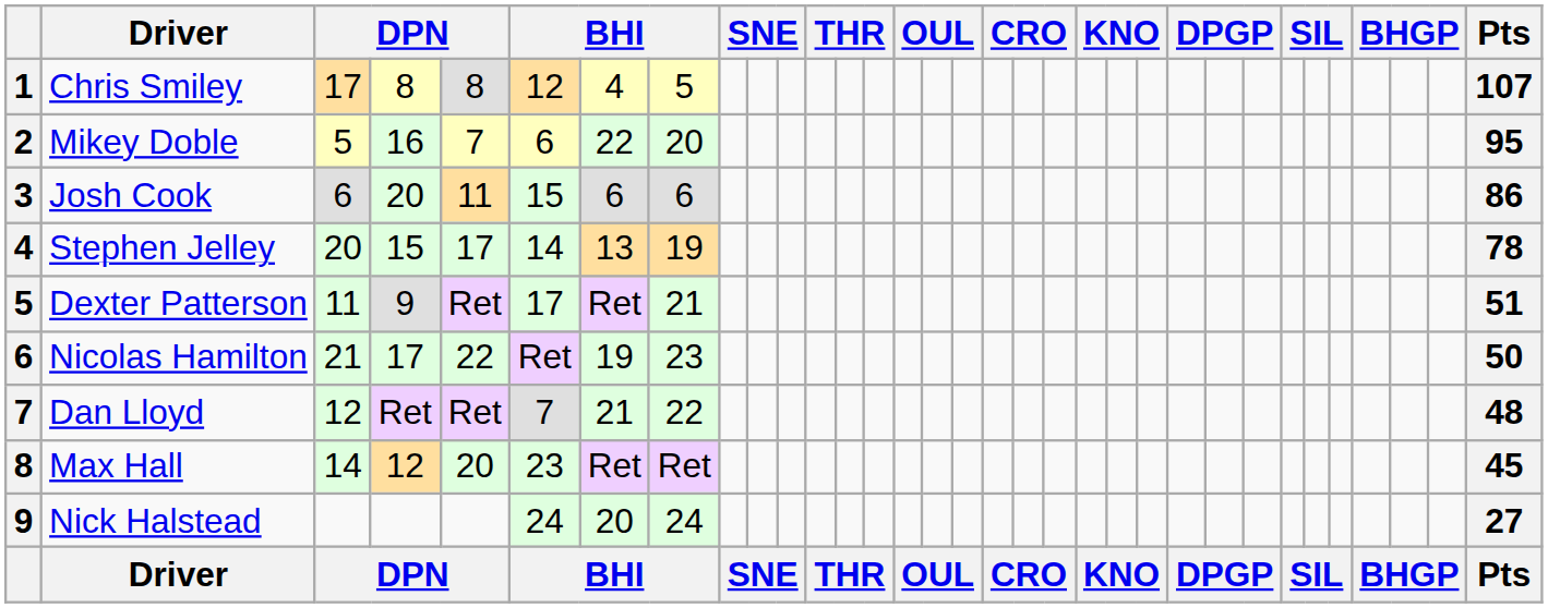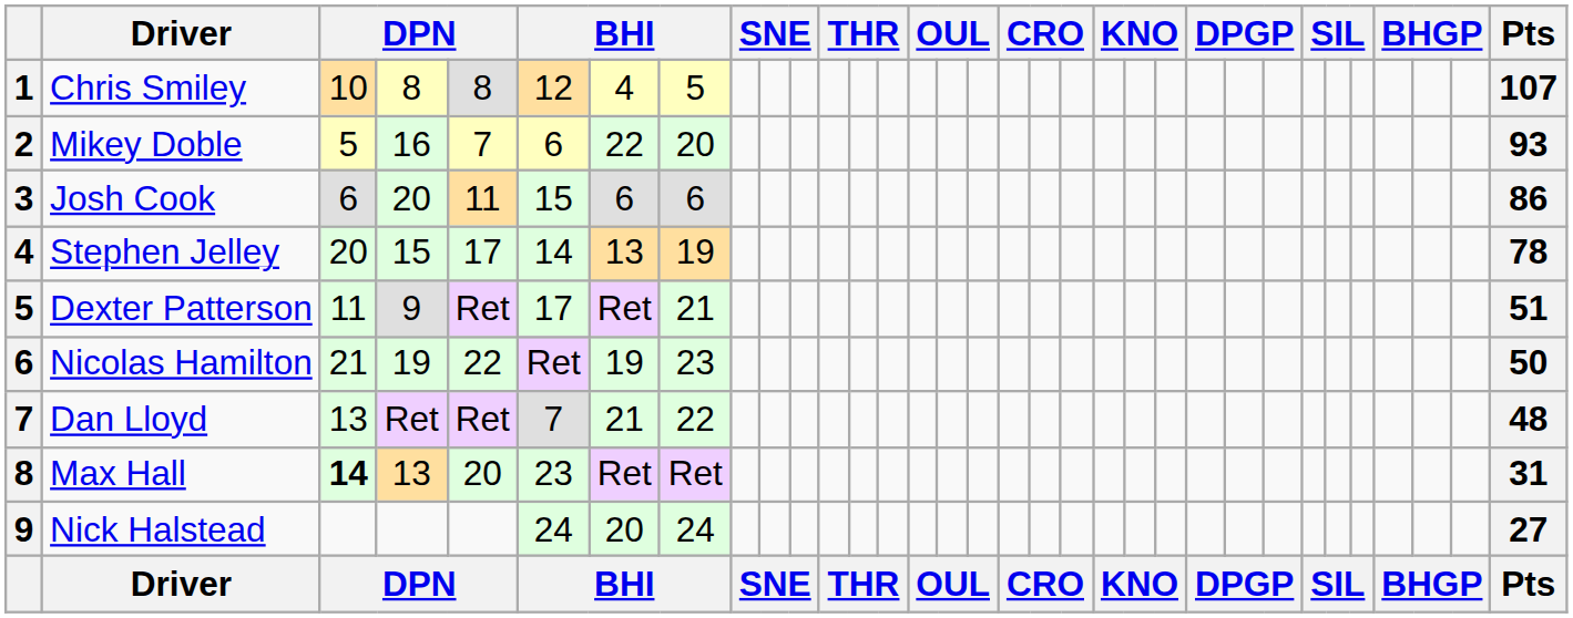 <table class="wikitable" style="font-size: 85%; text-align: center;">
 <tr valign="top">
 <th valign="middle"></th>
 <th valign="middle">Driver</th>
 <th colspan="3"><a href='#'>DPN</a></th>
 <th colspan="3"><a href='#'>BHI</a></th>
 <th colspan="3"><a href='#'>SNE</a></th>
 <th colspan="3"><a href='#'>THR</a></th>
 <th colspan="3"><a href='#'>OUL</a></th>
 <th colspan="3"><a href='#'>CRO</a></th>
 <th colspan="3"><a href='#'>KNO</a></th>
 <th colspan="3"><a href='#'>DPGP</a></th>
 <th colspan="3"><a href='#'>SIL</a></th>
 <th colspan="3"><a href='#'>BHGP</a></th>
 <th valign="middle">Pts</th>
 </tr>
 <tr>
 <th>1</th>
 <td align="left"> <a href='#'>Chris Smiley</a></td>
-<td style="background:#ffdf9f;">17</td>
+<td style="background:#ffdf9f;">10</td>
 <td style="background:#ffffbf;">8</td>
 <td style="background:#dfdfdf;">8</td>
 <td style="background:#ffdf9f;">12</td>
 <td style="background:#ffffbf;">4</td>
 <td style="background:#ffffbf;">5</td>
 <td style="background:#"></td>
 <td style="background:#"></td>
 <td style="background:#"></td>
 <td style="background:#"></td>
 <td style="background:#"></td>
 <td style="background:#"></td>
 <td style="background:#"></td>
 <td style="background:#"></td>
 <td style="background:#"></td>
 <td style="background:#"></td>
 <td style="background:#"></td>
 <td style="background:#"></td>
 <td style="background:#"></td>
 <td style="background:#"></td>
 <td style="background:#"></td>
 <td style="background:#"></td>
 <td style="background:#"></td>
 <td style="background:#"></td>
 <td style="background:#"></td>
 <td style="background:#"></td>
 <td style="background:#"></td>
 <td style="background:#"></td>
 <td style="background:#"></td>
 <td style="background:#"></td>
 <th>107</th>
 </tr>
 <tr>
 <th>2</th>
 <td align="left"> <a href='#'>Mikey Doble</a></td>
 <td style="background:#ffffbf;">5</td>
 <td style="background:#dfffdf;">16</td>
 <td style="background:#ffffbf;">7</td>
 <td style="background:#ffffbf;">6</td>
 <td style="background:#dfffdf;">22</td>
 <td style="background:#dfffdf;">20</td>
 <td style="background:#"></td>
 <td style="background:#"></td>
 <td style="background:#"></td>
 <td style="background:#"></td>
 <td style="background:#"></td>
 <td style="background:#"></td>
 <td style="background:#"></td>
 <td style="background:#"></td>
 <td style="background:#"></td>
 <td style="background:#"></td>
 <td style="background:#"></td>
 <td style="background:#"></td>
 <td style="background:#"></td>
 <td style="background:#"></td>
 <td style="background:#"></td>
 <td style="background:#"></td>
 <td style="background:#"></td>
 <td style="background:#"></td>
 <td style="background:#"></td>
 <td style="background:#"></td>
 <td style="background:#"></td>
 <td style="background:#"></td>
 <td style="background:#"></td>
 <td style="background:#"></td>
-<th>95</th>
+<th>93</th>
 </tr>
 <tr>
 <th>3</th>
 <td align="left"> <a href='#'>Josh Cook</a></td>
 <td style="background:#dfdfdf;">6</td>
 <td style="background:#dfffdf;">20</td>
 <td style="background:#ffdf9f;">11</td>
 <td style="background:#dfffdf;">15</td>
 <td style="background:#dfdfdf;">6</td>
 <td style="background:#dfdfdf;">6</td>
 <td style="background:#"></td>
 <td style="background:#"></td>
 <td style="background:#"></td>
 <td style="background:#"></td>
 <td style="background:#"></td>
 <td style="background:#"></td>
 <td style="background:#"></td>
 <td style="background:#"></td>
 <td style="background:#"></td>
 <td style="background:#"></td>
 <td style="background:#"></td>
 <td style="background:#"></td>
 <td style="background:#"></td>
 <td style="background:#"></td>
 <td style="background:#"></td>
 <td style="background:#"></td>
 <td style="background:#"></td>
 <td style="background:#"></td>
 <td style="background:#"></td>
 <td style="background:#"></td>
 <td style="background:#"></td>
 <td style="background:#"></td>
 <td style="background:#"></td>
 <td style="background:#"></td>
 <th>86</th>
 </tr>
 <tr>
 <th>4</th>
 <td align="left"> <a href='#'>Stephen Jelley</a></td>
 <td style="background:#dfffdf;">20</td>
 <td style="background:#dfffdf;">15</td>
 <td style="background:#dfffdf;">17</td>
 <td style="background:#dfffdf;">14</td>
 <td style="background:#ffdf9f;">13</td>
 <td style="background:#ffdf9f;">19</td>
 <td style="background:#"></td>
 <td style="background:#"></td>
 <td style="background:#"></td>
 <td style="background:#"></td>
 <td style="background:#"></td>
 <td style="background:#"></td>
 <td style="background:#"></td>
 <td style="background:#"></td>
 <td style="background:#"></td>
 <td style="background:#"></td>
 <td style="background:#"></td>
 <td style="background:#"></td>
 <td style="background:#"></td>
 <td style="background:#"></td>
 <td style="background:#"></td>
 <td style="background:#"></td>
 <td style="background:#"></td>
 <td style="background:#"></td>
 <td style="background:#"></td>
 <td style="background:#"></td>
 <td style="background:#"></td>
 <td style="background:#"></td>
 <td style="background:#"></td>
 <td style="background:#"></td>
 <th>78</th>
 </tr>
 <tr>
 <th>5</th>
 <td align="left"> <a href='#'>Dexter Patterson</a></td>
 <td style="background:#dfffdf;">11</td>
 <td style="background:#dfdfdf;">9</td>
 <td style="background:#efcfff;">Ret</td>
 <td style="background:#dfffdf;">17</td>
 <td style="background:#efcfff">Ret</td>
 <td style="background:#dfffdf;">21</td>
 <td style="background:#"></td>
 <td style="background:#"></td>
 <td style="background:#"></td>
 <td style="background:#"></td>
 <td style="background:#"></td>
 <td style="background:#"></td>
 <td style="background:#"></td>
 <td style="background:#"></td>
 <td style="background:#"></td>
 <td style="background:#"></td>
 <td style="background:#"></td>
 <td style="background:#"></td>
 <td style="background:#"></td>
 <td style="background:#"></td>
 <td style="background:#"></td>
 <td style="background:#"></td>
 <td style="background:#"></td>
 <td style="background:#"></td>
 <td style="background:#"></td>
 <td style="background:#"></td>
 <td style="background:#"></td>
 <td style="background:#"></td>
 <td style="background:#"></td>
 <td style="background:#"></td>
 <th>51</th>
 </tr>
 <tr>
 <th>6</th>
 <td align="left"> <a href='#'>Nicolas Hamilton</a></td>
 <td style="background:#dfffdf;">21</td>
-<td style="background:#dfffdf;">17</td>
+<td style="background:#dfffdf;">19</td>
 <td style="background:#dfffdf;">22</td>
 <td style="background:#efcfff">Ret</td>
 <td style="background:#dfffdf;">19</td>
 <td style="background:#dfffdf;">23</td>
 <td style="background:#"></td>
 <td style="background:#"></td>
 <td style="background:#"></td>
 <td style="background:#"></td>
 <td style="background:#"></td>
 <td style="background:#"></td>
 <td style="background:#"></td>
 <td style="background:#"></td>
 <td style="background:#"></td>
 <td style="background:#"></td>
 <td style="background:#"></td>
 <td style="background:#"></td>
 <td style="background:#"></td>
 <td style="background:#"></td>
 <td style="background:#"></td>
 <td style="background:#"></td>
 <td style="background:#"></td>
 <td style="background:#"></td>
 <td style="background:#"></td>
 <td style="background:#"></td>
 <td style="background:#"></td>
 <td style="background:#"></td>
 <td style="background:#"></td>
 <td style="background:#"></td>
 <th>50</th>
 </tr>
 <tr>
 <th>7</th>
 <td align="left"> <a href='#'>Dan Lloyd</a></td>
-<td style="background:#dfffdf;">12</td>
+<td style="background:#dfffdf;">13</td>
 <td style="background:#efcfff;">Ret</td>
 <td style="background:#efcfff;">Ret</td>
 <td style="background:#dfdfdf;">7</td>
 <td style="background:#dfffdf;">21</td>
 <td style="background:#dfffdf;">22</td>
 <td style="background:#"></td>
 <td style="background:#"></td>
 <td style="background:#"></td>
 <td style="background:#"></td>
 <td style="background:#"></td>
 <td style="background:#"></td>
 <td style="background:#"></td>
 <td style="background:#"></td>
 <td style="background:#"></td>
 <td style="background:#"></td>
 <td style="background:#"></td>
 <td style="background:#"></td>
 <td style="background:#"></td>
 <td style="background:#"></td>
 <td style="background:#"></td>
 <td style="background:#"></td>
 <td style="background:#"></td>
 <td style="background:#"></td>
 <td style="background:#"></td>
 <td style="background:#"></td>
 <td style="background:#"></td>
 <td style="background:#"></td>
 <td style="background:#"></td>
 <td style="background:#"></td>
 <th>48</th>
 </tr>
 <tr>
 <th>8</th>
 <td align="left"> <a href='#'>Max Hall</a></td>
-<td style="background:#dfffdf;">14</td>
-<td style="background:#ffdf9f;">12</td>
+<td style="background:#dfffdf;"><strong>14</strong></td>
+<td style="background:#ffdf9f;">13</td>
 <td style="background:#dfffdf;">20</td>
 <td style="background:#dfffdf;">23</td>
 <td style="background:#efcfff">Ret</td>
 <td style="background:#efcfff">Ret</td>
 <td style="background:#"></td>
 <td style="background:#"></td>
 <td style="background:#"></td>
 <td style="background:#"></td>
 <td style="background:#"></td>
 <td style="background:#"></td>
 <td style="background:#"></td>
 <td style="background:#"></td>
 <td style="background:#"></td>
 <td style="background:#"></td>
 <td style="background:#"></td>
 <td style="background:#"></td>
 <td style="background:#"></td>
 <td style="background:#"></td>
 <td style="background:#"></td>
 <td style="background:#"></td>
 <td style="background:#"></td>
 <td style="background:#"></td>
 <td style="background:#"></td>
 <td style="background:#"></td>
 <td style="background:#"></td>
 <td style="background:#"></td>
 <td style="background:#"></td>
 <td style="background:#"></td>
-<th>45</th>
+<th>31</th>
 </tr>
 <tr>
 <th>9</th>
 <td align="left"> <a href='#'>Nick Halstead</a></td>
 <td></td>
 <td></td>
 <td></td>
 <td style="background:#dfffdf;">24</td>
 <td style="background:#dfffdf;">20</td>
 <td style="background:#dfffdf;">24</td>
 <td style="background:#"></td>
 <td style="background:#"></td>
 <td style="background:#"></td>
 <td style="background:#"></td>
 <td style="background:#"></td>
 <td style="background:#"></td>
 <td style="background:#"></td>
 <td style="background:#"></td>
 <td style="background:#"></td>
 <td style="background:#"></td>
 <td style="background:#"></td>
 <td style="background:#"></td>
 <td style="background:#"></td>
 <td style="background:#"></td>
 <td style="background:#"></td>
 <td style="background:#"></td>
 <td style="background:#"></td>
 <td style="background:#"></td>
 <td style="background:#"></td>
 <td style="background:#"></td>
 <td style="background:#"></td>
 <td style="background:#"></td>
 <td style="background:#"></td>
 <td style="background:#"></td>
 <th>27</th>
 </tr>
 <tr>
 <th></th>
 <th>Driver</th>
 <th colspan="3"><a href='#'>DPN</a></th>
 <th colspan="3"><a href='#'>BHI</a></th>
 <th colspan="3"><a href='#'>SNE</a></th>
 <th colspan="3"><a href='#'>THR</a></th>
 <th colspan="3"><a href='#'>OUL</a></th>
 <th colspan="3"><a href='#'>CRO</a></th>
 <th colspan="3"><a href='#'>KNO</a></th>
 <th colspan="3"><a href='#'>DPGP</a></th>
 <th colspan="3"><a href='#'>SIL</a></th>
 <th colspan="3"><a href='#'>BHGP</a></th>
 <th>Pts</th>
 </tr>
 </table>
